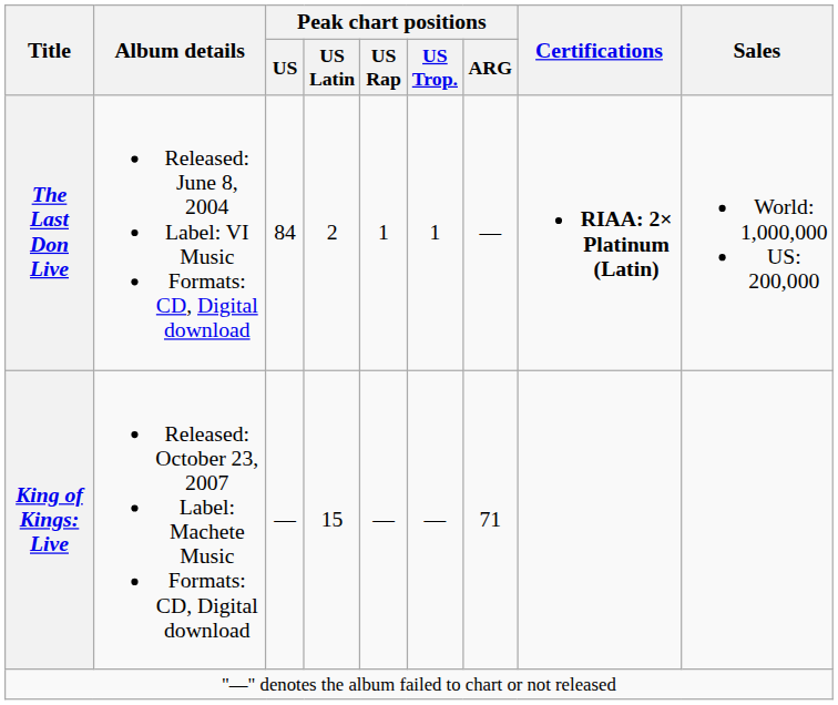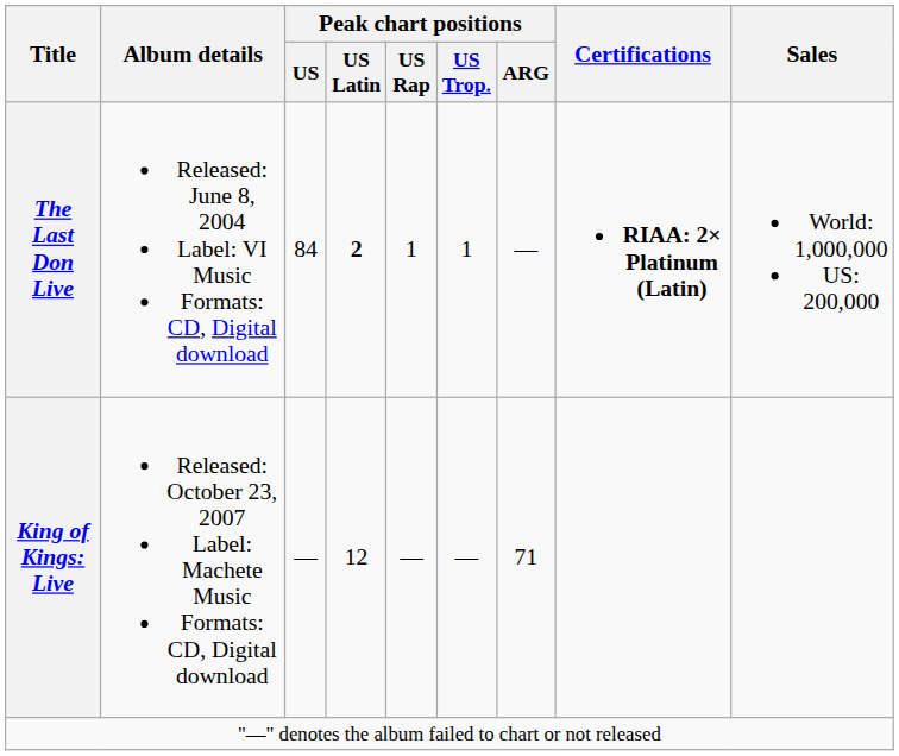 <table class="wikitable plainrowheaders" style="text-align:center;" border="1">
 <tr>
 <th scope="col" rowspan="2" style="width:11em;">Title</th>
 <th scope="col" rowspan="2" style="width:16em;">Album details</th>
 <th scope="col" colspan="5">Peak chart positions</th>
 <th scope="col" rowspan="2" style="width:12em;"><a href='#'>Certifications</a></th>
 <th scope="col" rowspan="2">Sales</th>
 </tr>
 <tr>
 <th scope="col" style="width:3em;font-size:90%;">US<br></th>
 <th scope="col" style="width:3em;font-size:90%;">US<br>Latin<br></th>
 <th scope="col" style="width:3em;font-size:90%;">US<br>Rap<br></th>
 <th scope="col" style="width:3em;font-size:90%;"><a href='#'>US<br>Trop.</a><br></th>
 <th scope="col" style="width:3em;font-size:90%;">ARG<br></th>
 </tr>
 <tr>
 <th scope="row"><em><a href='#'>The Last Don Live</a></em></th>
 <td><br><ul><li>Released: June 8, 2004</li><li>Label: VI Music</li><li>Formats: <a href='#'>CD</a>, <a href='#'>Digital download</a></li></ul></td>
 <td align="center">84</td>
-<td align="center">2</td>
+<td align="center"><strong>2</strong></td>
 <td align="center">1</td>
 <td align="center">1</td>
 <td align="center">—</td>
 <td><strong><br><ul><li>RIAA: 2× Platinum (Latin)</li></ul></strong></td>
 <td><br><ul><li>World: 1,000,000</li><li>US: 200,000</li></ul></td>
 </tr>
 <tr>
 <th scope="row"><em><a href='#'>King of Kings: Live</a></em></th>
 <td><br><ul><li>Released: October 23, 2007</li><li>Label: Machete Music</li><li>Formats: CD, Digital download</li></ul></td>
 <td align="center">—</td>
-<td align="center">15</td>
+<td align="center">12</td>
 <td align="center">—</td>
 <td align="center">—</td>
 <td align="center">71</td>
 <td></td>
 <td></td>
 </tr>
 <tr>
 <td align="center" colspan="10" style="font-size:85%">"—" denotes the album failed to chart or not released</td>
 </tr>
 </table>
